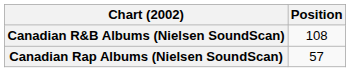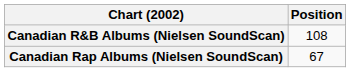 <table class="wikitable plainrowheaders" style="text-align:center">
 <tr>
 <th>Chart (2002)</th>
 <th>Position</th>
 </tr>
 <tr>
 <th scope="row">Canadian R&B Albums (Nielsen SoundScan)</th>
 <td>108</td>
 </tr>
 <tr>
 <th scope="row">Canadian Rap Albums (Nielsen SoundScan)</th>
-<td>57</td>
+<td>67</td>
 </tr>
 </table>
